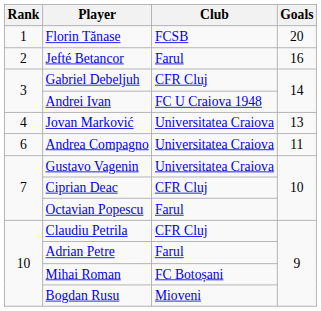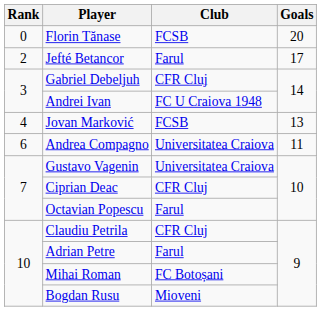 <table class="wikitable">
 <tr>
 <th>Rank</th>
 <th>Player</th>
 <th>Club</th>
 <th>Goals</th>
 </tr>
 <tr>
-<td align=center>1</td>
+<td align=center>0</td>
 <td> <a href='#'>Florin Tănase</a></td>
 <td><a href='#'>FCSB</a></td>
 <td align=center>20</td>
 </tr>
 <tr>
 <td rowspan=1 align=center>2</td>
 <td> <a href='#'>Jefté Betancor</a></td>
 <td><a href='#'>Farul</a></td>
-<td rowspan=1 align=center>16</td>
+<td rowspan=1 align=center>17</td>
 </tr>
 <tr>
 <td rowspan=2 align=center>3</td>
 <td> <a href='#'>Gabriel Debeljuh</a></td>
 <td><a href='#'>CFR Cluj</a></td>
 <td rowspan=2 align=center>14</td>
 </tr>
 <tr>
 <td> <a href='#'>Andrei Ivan</a></td>
 <td><a href='#'>FC U Craiova 1948</a></td>
 </tr>
 <tr>
 <td rowspan=1 align=center>4</td>
 <td> <a href='#'>Jovan Marković</a></td>
-<td><a href='#'>Universitatea Craiova</a></td>
+<td><a href='#'>FCSB</a></td>
 <td rowspan=1 align=center>13</td>
 </tr>
 <tr>
 <td rowspan=1 align=center>6</td>
 <td> <a href='#'>Andrea Compagno</a></td>
 <td><a href='#'>Universitatea Craiova</a></td>
 <td rowspan=1 align=center>11</td>
 </tr>
 <tr>
 <td rowspan=3 align=center>7</td>
 <td> <a href='#'>Gustavo Vagenin</a></td>
 <td><a href='#'>Universitatea Craiova</a></td>
 <td rowspan=3 align=center>10</td>
 </tr>
 <tr>
 <td> <a href='#'>Ciprian Deac</a></td>
 <td><a href='#'>CFR Cluj</a></td>
 </tr>
 <tr>
 <td> <a href='#'>Octavian Popescu</a></td>
 <td><a href='#'>Farul</a></td>
 </tr>
 <tr>
 <td rowspan=4 align=center>10</td>
 <td> <a href='#'>Claudiu Petrila</a></td>
 <td><a href='#'>CFR Cluj</a></td>
 <td rowspan=4 align=center>9</td>
 </tr>
 <tr>
 <td> <a href='#'>Adrian Petre</a></td>
 <td><a href='#'>Farul</a></td>
 </tr>
 <tr>
 <td> <a href='#'>Mihai Roman</a></td>
 <td><a href='#'>FC Botoșani</a></td>
 </tr>
 <tr>
 <td> <a href='#'>Bogdan Rusu</a></td>
 <td><a href='#'>Mioveni</a></td>
 </tr>
 </table>
